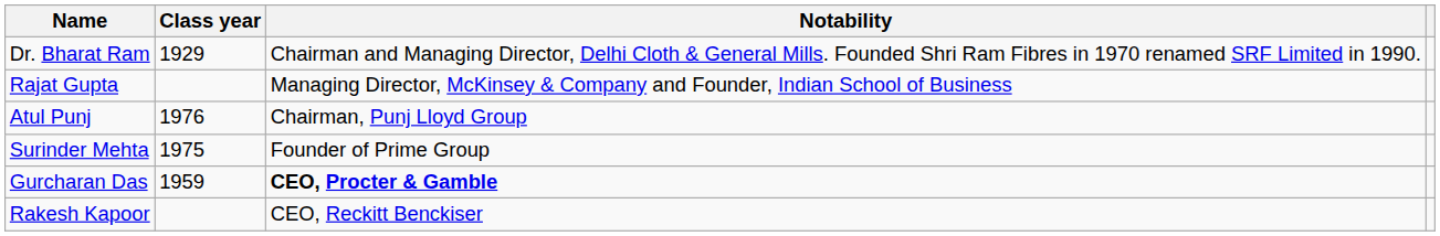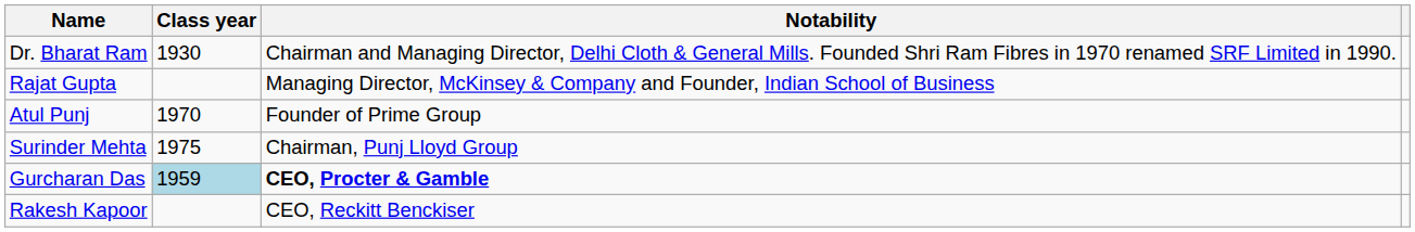 <table class="wikitable">
 <tr>
 <th>Name</th>
 <th>Class year</th>
 <th>Notability</th>
 <th></th>
 </tr>
 <tr>
 <td>Dr. <a href='#'>Bharat Ram</a></td>
-<td>1929</td>
+<td>1930</td>
 <td>Chairman and Managing Director, <a href='#'>Delhi Cloth & General Mills</a>. Founded Shri Ram Fibres in 1970 renamed <a href='#'>SRF Limited</a> in 1990.</td>
 <td></td>
 </tr>
 <tr>
 <td><a href='#'>Rajat Gupta</a></td>
 <td></td>
 <td>Managing Director, <a href='#'>McKinsey & Company</a> and Founder, <a href='#'>Indian School of Business</a></td>
 <td></td>
 </tr>
 <tr>
 <td><a href='#'>Atul Punj</a></td>
-<td>1976</td>
-<td>Chairman, <a href='#'>Punj Lloyd Group</a></td>
+<td>1970</td>
+<td>Founder of Prime Group</td>
 <td></td>
 </tr>
 <tr>
 <td><a href='#'>Surinder Mehta</a></td>
 <td>1975</td>
-<td>Founder of Prime Group</td>
+<td>Chairman, <a href='#'>Punj Lloyd Group</a></td>
 <td></td>
 </tr>
 <tr>
 <td><a href='#'>Gurcharan Das</a></td>
-<td>1959</td>
+<td style="background: lightblue;">1959</td>
 <td><strong>CEO, <a href='#'>Procter & Gamble</a></strong></td>
 <td></td>
 </tr>
 <tr>
 <td><a href='#'>Rakesh Kapoor</a></td>
 <td></td>
 <td>CEO, <a href='#'>Reckitt Benckiser</a></td>
 </tr>
 </table>
